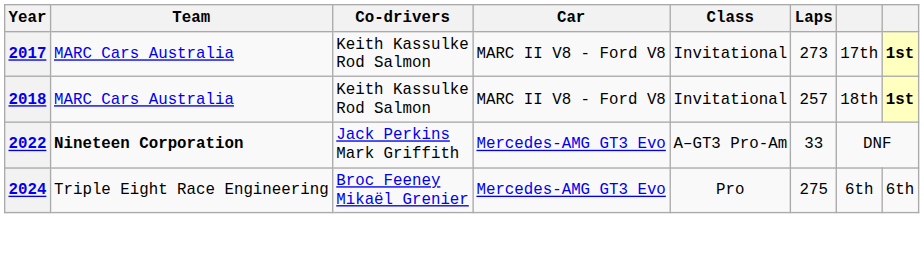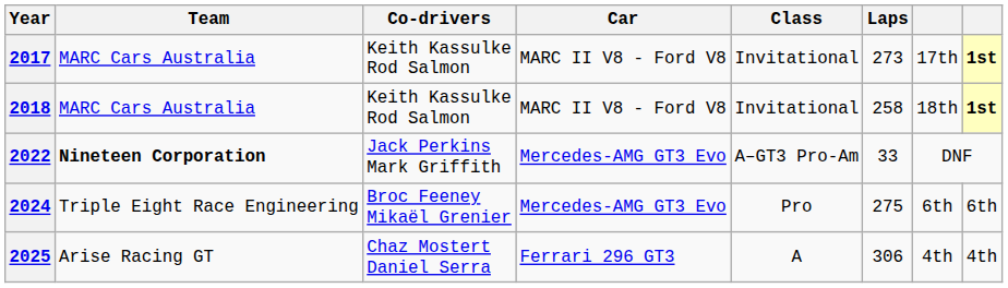 <table class="wikitable" style="font-size:90%; text-align:center">
 <tr>
 <th>Year</th>
 <th>Team</th>
 <th>Co-drivers</th>
 <th>Car</th>
 <th>Class</th>
 <th>Laps</th>
 <th></th>
 <th></th>
 </tr>
 <tr>
 <th><a href='#'>2017</a></th>
 <td align="left"> <a href='#'>MARC Cars Australia</a></td>
 <td align="left"> Keith Kassulke<br> Rod Salmon</td>
 <td align="left">MARC II V8 - Ford V8</td>
 <td>Invitational</td>
 <td align=center>273</td>
 <td>17th</td>
 <td style="background: #ffffbf"><strong>1st</strong></td>
 </tr>
 <tr>
 <th><a href='#'>2018</a></th>
 <td align="left"> <a href='#'>MARC Cars Australia</a></td>
 <td align="left"> Keith Kassulke<br> Rod Salmon</td>
 <td align="left">MARC II V8 - Ford V8</td>
 <td>Invitational</td>
-<td align=center>257</td>
+<td align=center>258</td>
 <td>18th</td>
 <td style="background: #ffffbf"><strong>1st</strong></td>
 </tr>
 <tr>
 <th><a href='#'>2022</a></th>
 <td align="left" nowrap><strong> Nineteen Corporation</strong></td>
 <td align="left" nowrap> <a href='#'>Jack Perkins</a><br> Mark Griffith</td>
 <td align="left" nowrap><a href='#'>Mercedes-AMG GT3 Evo</a></td>
 <td nowrap>A–GT3 Pro-Am</td>
 <td align=center>33</td>
 <td colspan=2>DNF</td>
 </tr>
 <tr>
 <th><a href='#'>2024</a></th>
 <td align="left" nowrap> Triple Eight Race Engineering</td>
 <td align="left" nowrap> <a href='#'>Broc Feeney</a><br> <a href='#'>Mikaël Grenier</a></td>
 <td align="left" nowrap><a href='#'>Mercedes-AMG GT3 Evo</a></td>
 <td>Pro</td>
 <td align=center>275</td>
 <td>6th</td>
 <td>6th</td>
 </tr>
+<tr>
+<th><a href='#'>2025</a></th>
+<td align="left" nowrap> Arise Racing GT</td>
+<td align="left" nowrap> <a href='#'>Chaz Mostert</a><br> <a href='#'>Daniel Serra</a></td>
+<td align="left" nowrap><a href='#'>Ferrari 296 GT3</a></td>
+<td>A</td>
+<td align=center>306</td>
+<td>4th</td>
+<td>4th</td>
+</tr>
 </table>
